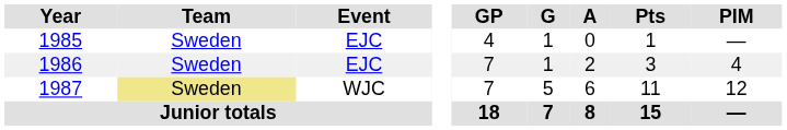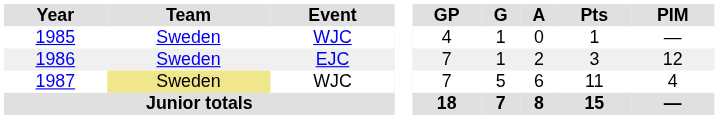 <table border="0" cellpadding="1" cellspacing="0" style="text-align:center; width:40em">
 <tr ALIGN="center" bgcolor="#e0e0e0">
 <th>Year</th>
 <th>Team</th>
 <th>Event</th>
 <th rowspan="99" bgcolor="#ffffff"> </th>
 <th>GP</th>
 <th>G</th>
 <th>A</th>
 <th>Pts</th>
 <th>PIM</th>
 </tr>
 <tr>
 <td><a href='#'>1985</a></td>
 <td><a href='#'>Sweden</a></td>
-<td><a href='#'>EJC</a></td>
+<td><a href='#'>WJC</a></td>
 <td>4</td>
 <td>1</td>
 <td>0</td>
 <td>1</td>
 <td>—</td>
 </tr>
 <tr bgcolor="#f0f0f0">
 <td><a href='#'>1986</a></td>
 <td><a href='#'>Sweden</a></td>
 <td><a href='#'>EJC</a></td>
 <td>7</td>
 <td>1</td>
 <td>2</td>
 <td>3</td>
-<td>4</td>
+<td>12</td>
 </tr>
 <tr>
 <td><a href='#'>1987</a></td>
 <td style="background: khaki;">Sweden</td>
 <td>WJC</td>
 <td>7</td>
 <td>5</td>
 <td>6</td>
 <td>11</td>
-<td>12</td>
+<td>4</td>
 </tr>
 <tr bgcolor="#e0e0e0">
 <th colspan=3>Junior totals</th>
 <th>18</th>
 <th>7</th>
 <th>8</th>
 <th>15</th>
 <th>—</th>
 </tr>
 </table>
